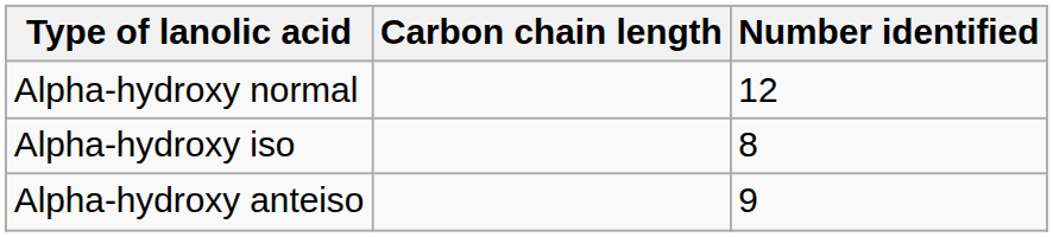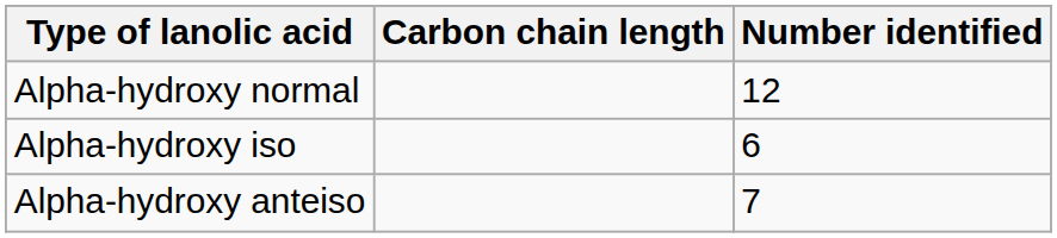 <table class="wikitable">
 <tr>
 <th>Type of lanolic acid</th>
 <th>Carbon chain length</th>
 <th>Number identified</th>
 </tr>
 <tr>
 <td>Alpha-hydroxy normal</td>
 <td></td>
 <td>12</td>
 </tr>
 <tr>
 <td>Alpha-hydroxy iso</td>
 <td></td>
-<td>8</td>
+<td>6</td>
 </tr>
 <tr>
 <td>Alpha-hydroxy anteiso</td>
 <td></td>
-<td>9</td>
+<td>7</td>
 </tr>
 </table>
